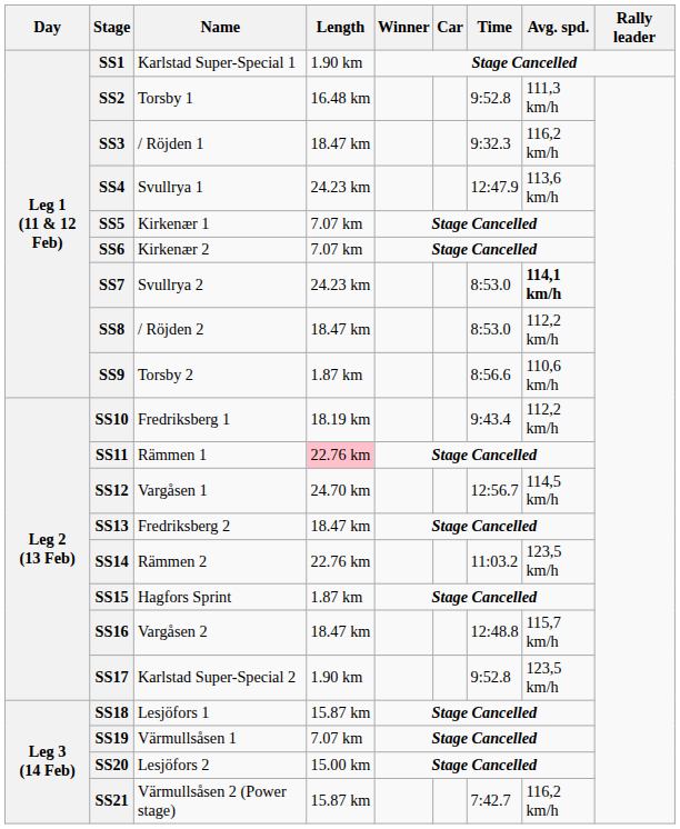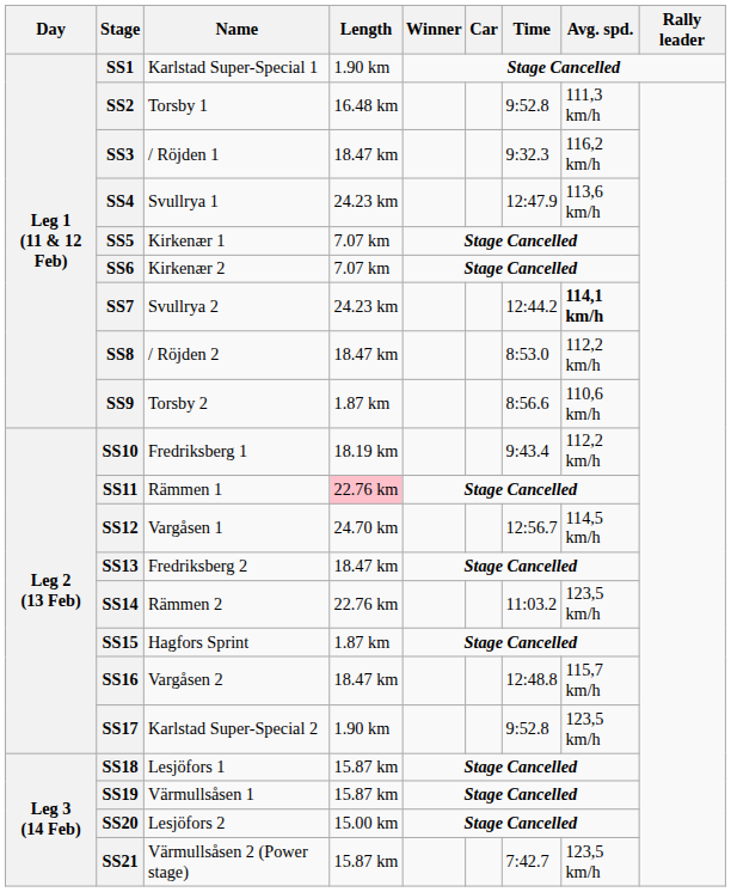 <table class="wikitable" style="text-align: left; font-size: 90%; max-width: 1000px;">
 <tr>
 <th>Day</th>
 <th>Stage</th>
 <th>Name</th>
 <th>Length</th>
 <th>Winner</th>
 <th>Car</th>
 <th>Time</th>
 <th>Avg. spd.</th>
 <th>Rally leader</th>
 </tr>
 <tr>
 <th rowspan=9>Leg 1<br>(11 & 12 Feb)</th>
 <th>SS1</th>
 <td> Karlstad Super-Special 1</td>
 <td>1.90 km</td>
 <td colspan="5" align="center"><strong><em>Stage Cancelled</em></strong></td>
 </tr>
 <tr>
 <th>SS2</th>
 <td> Torsby 1</td>
 <td>16.48 km</td>
 <td></td>
 <td></td>
 <td>9:52.8</td>
 <td>111,3 km/h</td>
 <td rowspan="20"></td>
 </tr>
 <tr>
 <th>SS3</th>
 <td>/ Röjden 1</td>
 <td>18.47 km</td>
 <td></td>
 <td></td>
 <td>9:32.3</td>
 <td>116,2 km/h</td>
 </tr>
 <tr>
 <th>SS4</th>
 <td> Svullrya 1</td>
 <td>24.23 km</td>
 <td></td>
 <td></td>
 <td>12:47.9</td>
 <td>113,6 km/h</td>
 </tr>
 <tr>
 <th>SS5</th>
 <td> Kirkenær 1</td>
 <td>7.07 km</td>
 <td colspan="4" align="center"><strong><em>Stage Cancelled</em></strong></td>
 </tr>
 <tr>
 <th>SS6</th>
 <td> Kirkenær 2</td>
 <td>7.07 km</td>
 <td colspan="4" align="center"><strong><em>Stage Cancelled</em></strong></td>
 </tr>
 <tr>
 <th>SS7</th>
 <td> Svullrya 2</td>
 <td>24.23 km</td>
 <td></td>
 <td></td>
-<td>8:53.0</td>
+<td>12:44.2</td>
 <td><strong>114,1 km/h</strong></td>
 </tr>
 <tr>
 <th>SS8</th>
 <td>/ Röjden 2</td>
 <td>18.47 km</td>
 <td></td>
 <td></td>
 <td>8:53.0</td>
 <td>112,2 km/h</td>
 </tr>
 <tr>
 <th>SS9</th>
 <td> Torsby 2</td>
 <td>1.87 km</td>
 <td></td>
 <td></td>
 <td>8:56.6</td>
 <td>110,6 km/h</td>
 </tr>
 <tr>
 <th rowspan=8>Leg 2<br>(13 Feb)</th>
 <th>SS10</th>
 <td> Fredriksberg 1</td>
 <td>18.19 km</td>
 <td></td>
 <td></td>
 <td>9:43.4</td>
 <td>112,2 km/h</td>
 </tr>
 <tr>
 <th>SS11</th>
 <td> Rämmen 1</td>
 <td style="background: pink;">22.76 km</td>
 <td colspan="4" align="center"><strong><em>Stage Cancelled</em></strong></td>
 </tr>
 <tr>
 <th>SS12</th>
 <td> Vargåsen 1</td>
 <td>24.70 km</td>
 <td></td>
 <td></td>
 <td>12:56.7</td>
 <td>114,5 km/h</td>
 </tr>
 <tr>
 <th>SS13</th>
 <td> Fredriksberg 2</td>
 <td>18.47 km</td>
 <td colspan="4" align="center"><strong><em>Stage Cancelled</em></strong></td>
 </tr>
 <tr>
 <th>SS14</th>
 <td> Rämmen 2</td>
 <td>22.76 km</td>
 <td></td>
 <td></td>
 <td>11:03.2</td>
 <td>123,5 km/h</td>
 </tr>
 <tr>
 <th>SS15</th>
 <td> Hagfors Sprint</td>
 <td>1.87 km</td>
 <td colspan="4" align="center"><strong><em>Stage Cancelled</em></strong></td>
 </tr>
 <tr>
 <th>SS16</th>
 <td> Vargåsen 2</td>
 <td>18.47 km</td>
 <td></td>
 <td></td>
 <td>12:48.8</td>
 <td>115,7 km/h</td>
 </tr>
 <tr>
 <th>SS17</th>
 <td> Karlstad Super-Special 2</td>
 <td>1.90 km</td>
 <td></td>
 <td></td>
 <td>9:52.8</td>
 <td>123,5 km/h</td>
 </tr>
 <tr>
 <th rowspan=4>Leg 3<br>(14 Feb)</th>
 <th>SS18</th>
 <td> Lesjöfors 1</td>
 <td>15.87 km</td>
 <td colspan="4" align="center"><strong><em>Stage Cancelled</em></strong></td>
 </tr>
 <tr>
 <th>SS19</th>
 <td> Värmullsåsen 1</td>
-<td>7.07 km</td>
+<td>15.87 km</td>
 <td colspan="4" align="center"><strong><em>Stage Cancelled</em></strong></td>
 </tr>
 <tr>
 <th>SS20</th>
 <td> Lesjöfors 2</td>
 <td>15.00 km</td>
 <td colspan="4" align="center"><strong><em>Stage Cancelled</em></strong></td>
 </tr>
 <tr>
 <th>SS21</th>
 <td> Värmullsåsen 2 (Power stage)</td>
 <td>15.87 km</td>
 <td></td>
 <td></td>
 <td>7:42.7</td>
-<td>116,2 km/h</td>
+<td>123,5 km/h</td>
 </tr>
 </table>
